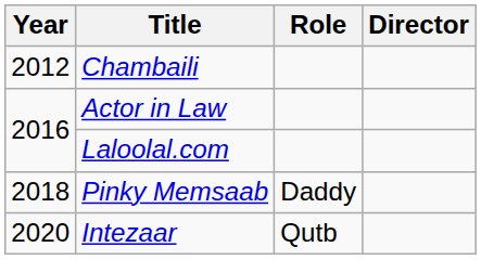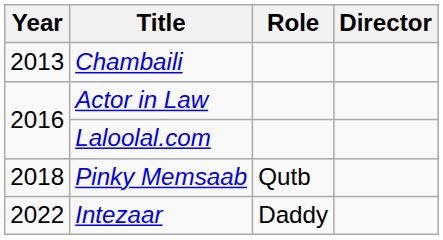 <table class="wikitable">
 <tr>
 <th>Year</th>
 <th>Title</th>
 <th>Role</th>
 <th>Director</th>
 </tr>
 <tr>
-<td>2012</td>
+<td>2013</td>
 <td><em><a href='#'>Chambaili</a></em></td>
 <td></td>
 <td></td>
 </tr>
 <tr>
 <td rowspan="2">2016</td>
 <td><em><a href='#'>Actor in Law</a></em></td>
 <td></td>
 <td></td>
 </tr>
 <tr>
 <td><em><a href='#'>Laloolal.com</a></em></td>
 <td></td>
 <td></td>
 </tr>
 <tr>
 <td>2018</td>
 <td><em><a href='#'>Pinky Memsaab</a></em></td>
+<td>Qutb</td>
+<td></td>
+</tr>
+<tr>
+<td>2022</td>
+<td><em><a href='#'>Intezaar</a></em></td>
 <td>Daddy</td>
 <td></td>
 </tr>
-<tr>
-<td>2020</td>
-<td><em><a href='#'>Intezaar</a></em></td>
-<td>Qutb</td>
-<td></td>
-</tr>
 </table>
